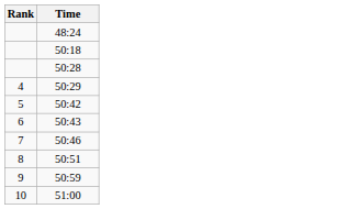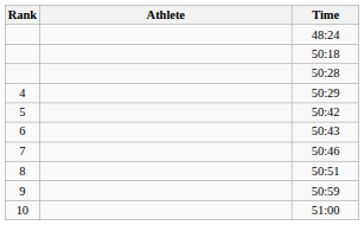 <table class=wikitable style=text-align:center>
 <tr>
 <th>Rank</th>
+<th style="width: 20em">Athlete</th>
 <th style="width: 5em">Time</th>
 </tr>
 <tr>
 <td></td>
+<td align=left></td>
 <td>48:24</td>
 </tr>
 <tr>
 <td></td>
+<td align=left></td>
 <td>50:18</td>
 </tr>
 <tr>
 <td></td>
+<td align=left></td>
 <td>50:28</td>
 </tr>
 <tr>
 <td>4</td>
+<td align=left></td>
 <td>50:29</td>
 </tr>
 <tr>
 <td>5</td>
+<td align=left></td>
 <td>50:42</td>
 </tr>
 <tr>
 <td>6</td>
+<td align=left></td>
 <td>50:43</td>
 </tr>
 <tr>
 <td>7</td>
+<td align=left></td>
 <td>50:46</td>
 </tr>
 <tr>
 <td>8</td>
+<td align=left></td>
 <td>50:51</td>
 </tr>
 <tr>
 <td>9</td>
+<td align=left></td>
 <td>50:59</td>
 </tr>
 <tr>
 <td>10</td>
+<td align=left></td>
 <td>51:00</td>
 </tr>
 </table>
